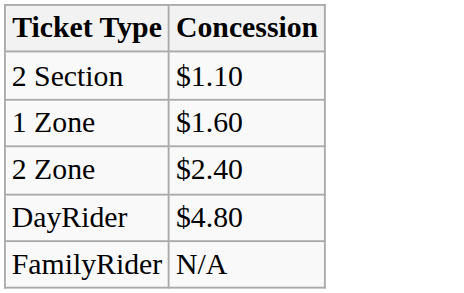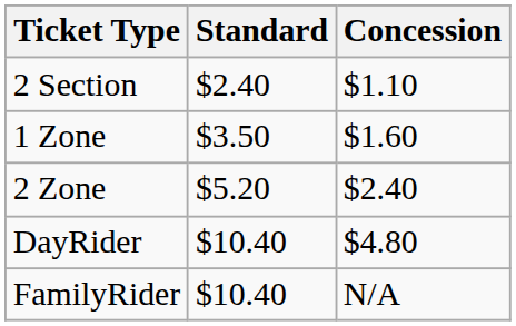 <table class="wikitable">
 <tr>
 <th>Ticket Type</th>
+<th>Standard</th>
 <th>Concession</th>
 </tr>
 <tr>
 <td>2 Section</td>
+<td>$2.40</td>
 <td>$1.10</td>
 </tr>
 <tr>
 <td>1 Zone</td>
+<td>$3.50</td>
 <td>$1.60</td>
 </tr>
 <tr>
 <td>2 Zone</td>
+<td>$5.20</td>
 <td>$2.40</td>
 </tr>
 <tr>
 <td>DayRider</td>
+<td>$10.40</td>
 <td>$4.80</td>
 </tr>
 <tr>
 <td>FamilyRider</td>
+<td>$10.40</td>
 <td>N/A</td>
 </tr>
 </table>
